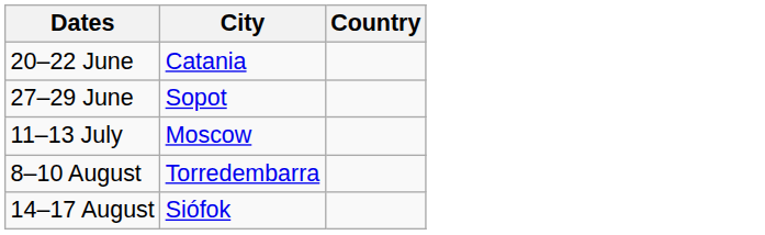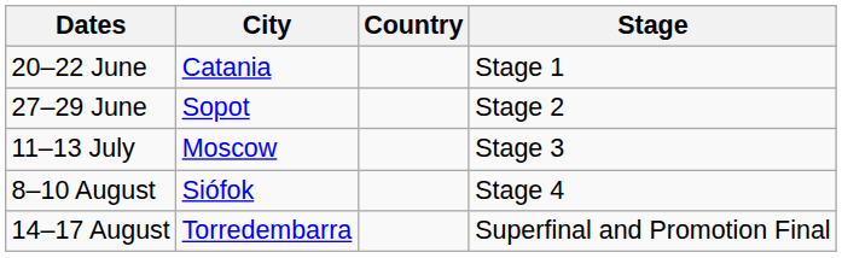 <table class="wikitable">
 <tr>
 <th>Dates</th>
 <th>City</th>
 <th>Country</th>
+<th>Stage</th>
 </tr>
 <tr>
 <td>20–22 June</td>
 <td><a href='#'>Catania</a></td>
 <td></td>
+<td>Stage 1</td>
 </tr>
 <tr>
 <td>27–29 June</td>
 <td><a href='#'>Sopot</a></td>
 <td></td>
+<td>Stage 2</td>
 </tr>
 <tr>
 <td>11–13 July</td>
 <td><a href='#'>Moscow</a></td>
 <td></td>
+<td>Stage 3</td>
 </tr>
 <tr>
 <td>8–10 August</td>
-<td><a href='#'>Torredembarra</a></td>
+<td><a href='#'>Siófok</a></td>
 <td></td>
+<td>Stage 4</td>
 </tr>
 <tr>
 <td>14–17 August</td>
-<td><a href='#'>Siófok</a></td>
+<td><a href='#'>Torredembarra</a></td>
 <td></td>
+<td>Superfinal and Promotion Final</td>
 </tr>
 </table>
